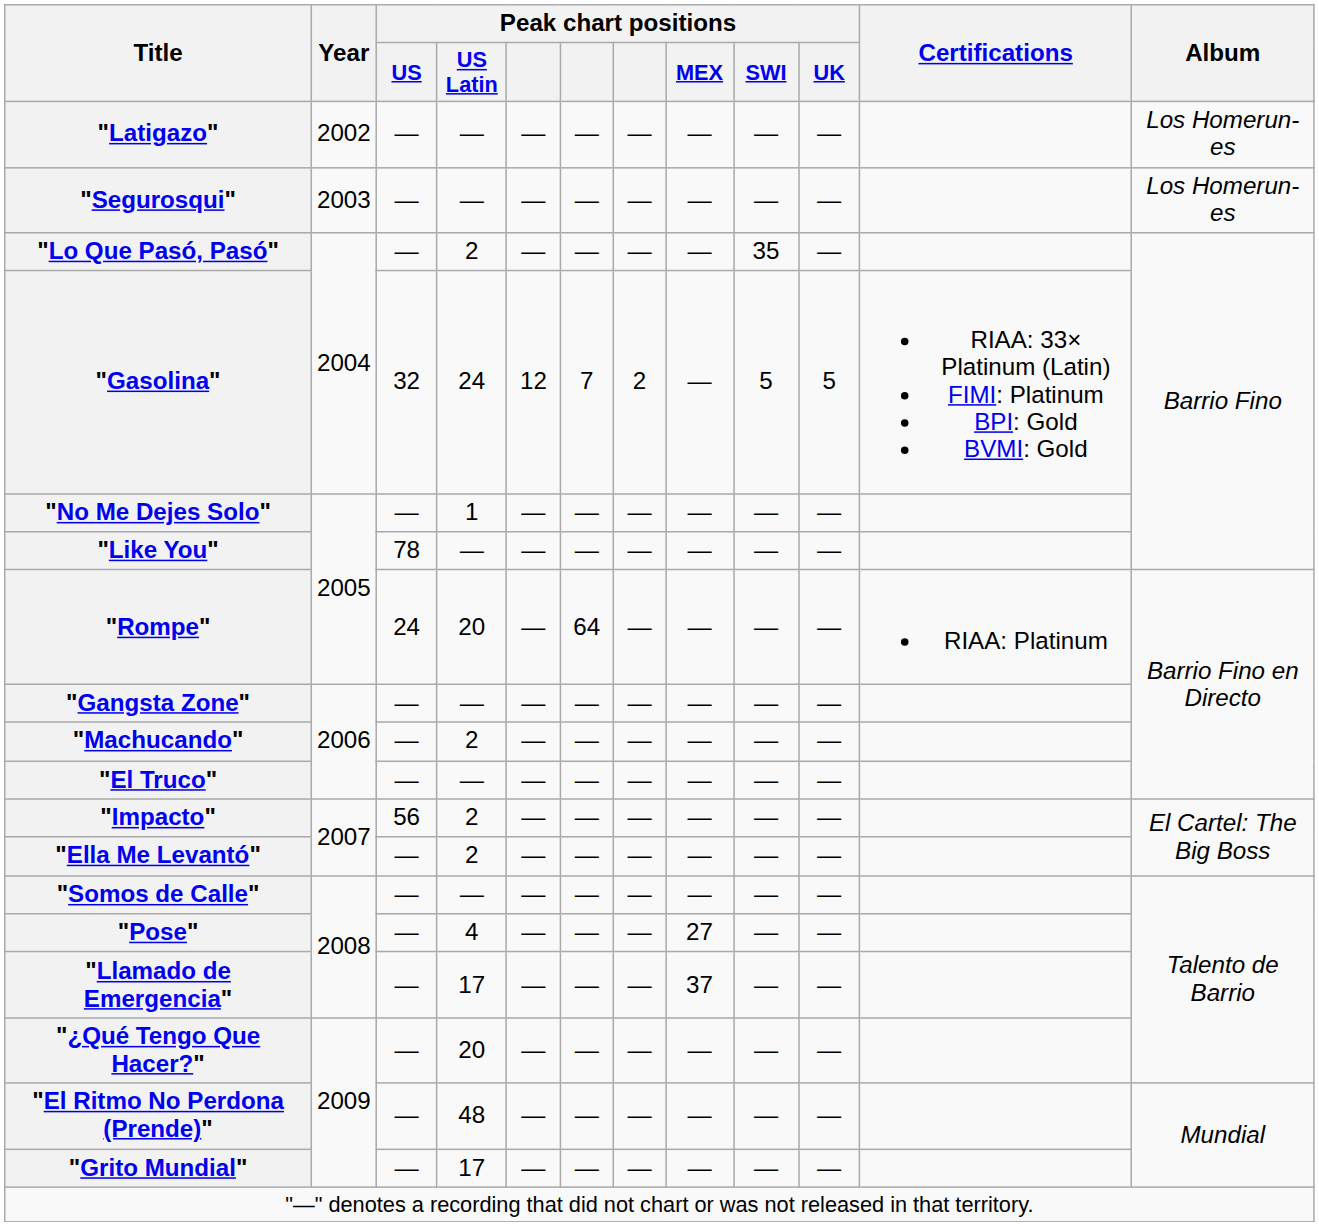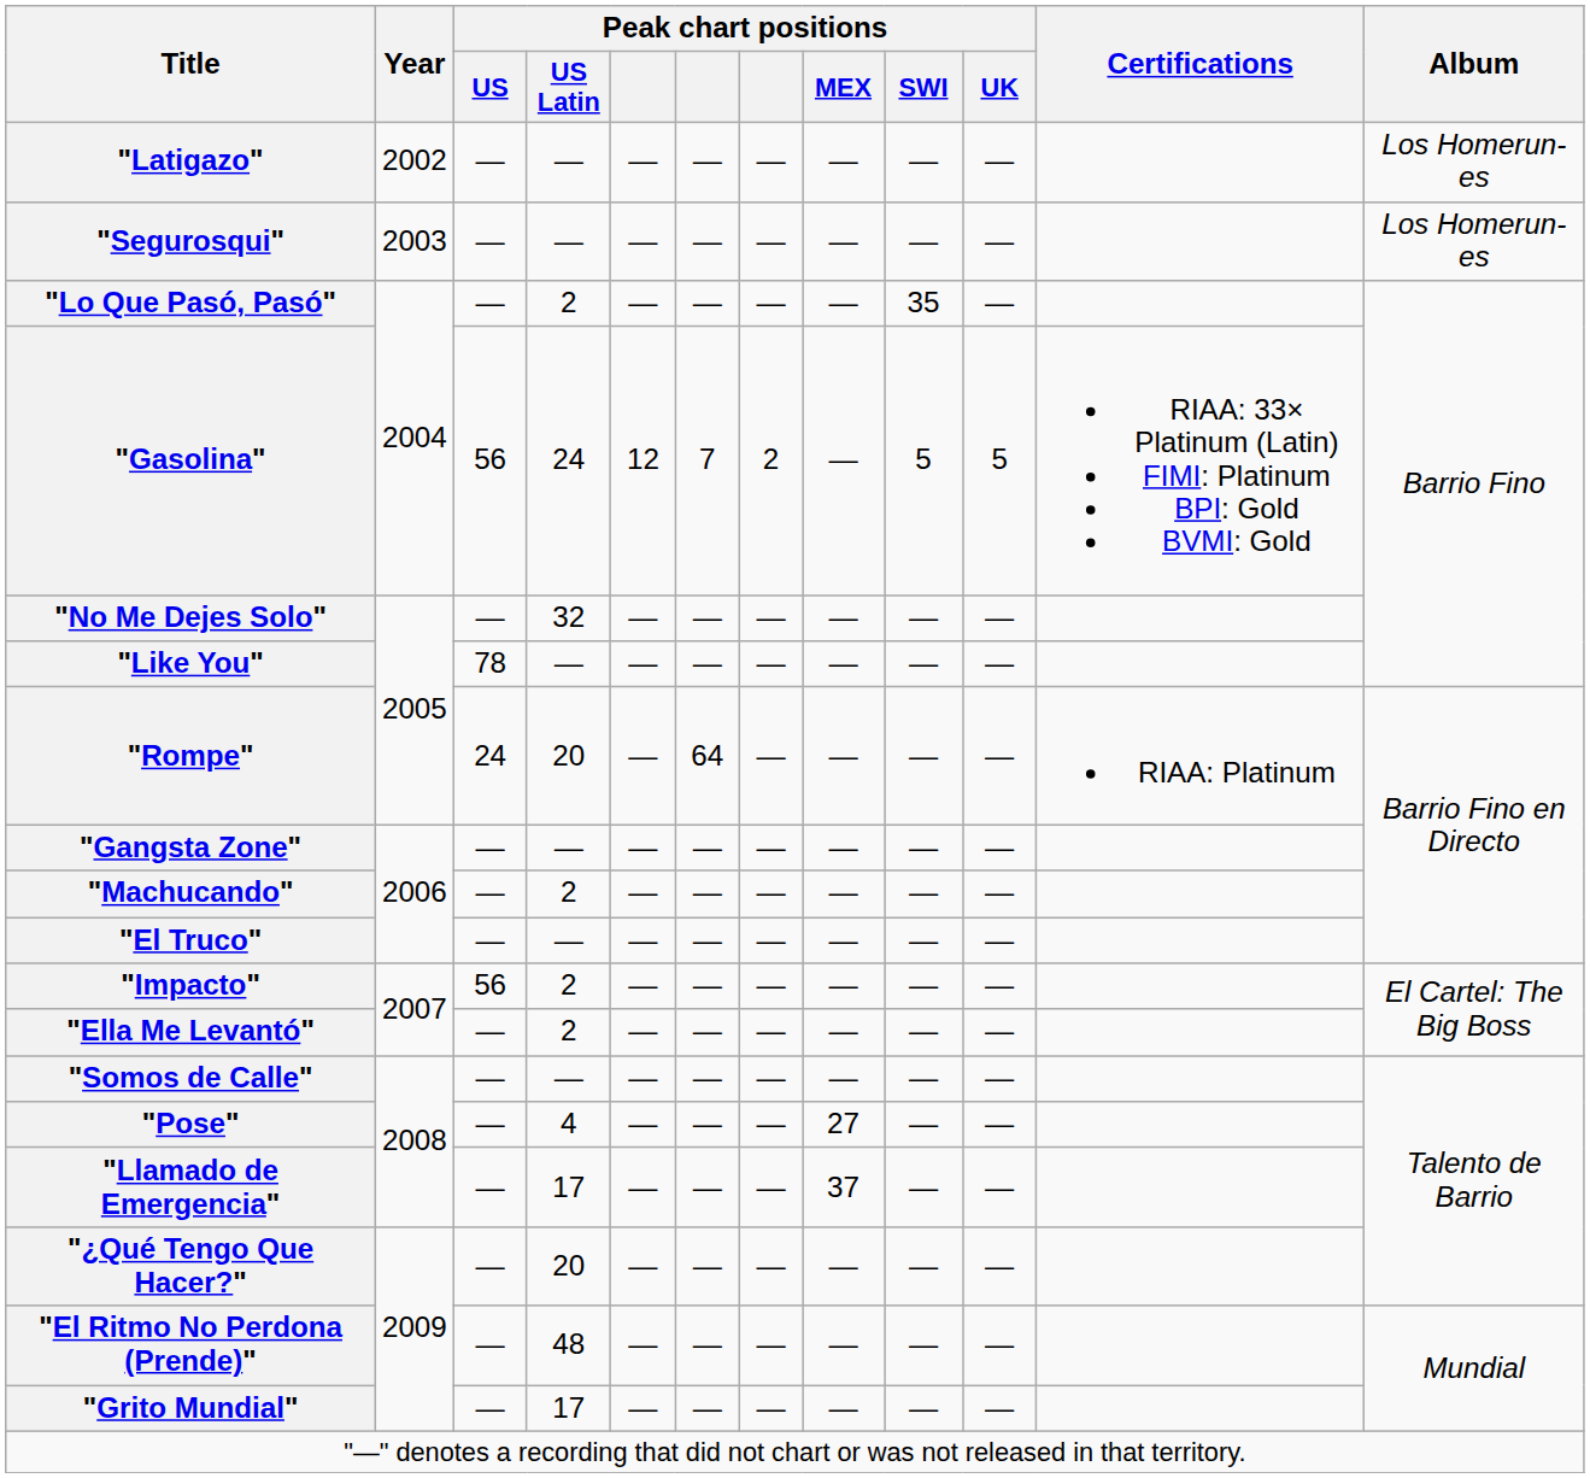 <table class="wikitable plainrowheaders" style="text-align:center;">
 <tr>
 <th scope="col" rowspan="2" style="width:16em;">Title</th>
 <th scope="col" rowspan="2" style="width:1em;">Year</th>
 <th scope="col" colspan="8">Peak chart positions</th>
 <th scope="col" rowspan="2" style="width:14em;"><a href='#'>Certifications</a></th>
 <th scope="col" rowspan="2" style="width:9em;">Album</th>
 </tr>
 <tr>
 <th scope="col" style="width:3em;font-size:90%;"><a href='#'>US</a><br></th>
 <th scope="col" style="width:3em;font-size:90%;"><a href='#'>US Latin</a><br></th>
 <th scope="col" style="width:2.5em;font-size:90%;"><a href='#'></a><br></th>
 <th scope="col" style="width:2.5em;font-size:90%;"><a href='#'></a><br></th>
 <th scope="col" style="width:2.5em;font-size:90%;"><a href='#'></a> <br></th>
 <th scope="col" style="width:3em;font-size:90%;"><a href='#'>MEX</a><br></th>
 <th scope="col" style="width:3em;font-size:90%;"><a href='#'>SWI</a><br></th>
 <th scope="col" style="width:3em;font-size:90%;"><a href='#'>UK</a><br></th>
 </tr>
 <tr>
 <th scope="row">"<a href='#'>Latigazo</a>"</th>
 <td>2002</td>
 <td>—</td>
 <td>—</td>
 <td>—</td>
 <td>—</td>
 <td>—</td>
 <td>—</td>
 <td>—</td>
 <td>—</td>
 <td></td>
 <td><em>Los Homerun-es</em></td>
 </tr>
 <tr>
 <th scope="row">"<a href='#'>Segurosqui</a>"</th>
 <td>2003</td>
 <td>—</td>
 <td>—</td>
 <td>—</td>
 <td>—</td>
 <td>—</td>
 <td>—</td>
 <td>—</td>
 <td>—</td>
 <td></td>
 <td><em>Los Homerun-es</em></td>
 </tr>
 <tr>
 <th scope="row">"<a href='#'>Lo Que Pasó, Pasó</a>"</th>
 <td rowspan="2">2004</td>
 <td>—</td>
 <td>2</td>
 <td>—</td>
 <td>—</td>
 <td>—</td>
 <td>—</td>
 <td>35</td>
 <td>—</td>
 <td></td>
 <td rowspan="4"><em>Barrio Fino</em></td>
 </tr>
 <tr>
 <th scope="row">"<a href='#'>Gasolina</a>"</th>
-<td>32</td>
+<td>56</td>
 <td>24</td>
 <td>12</td>
 <td>7</td>
 <td>2</td>
 <td>—</td>
 <td>5</td>
 <td>5</td>
 <td><br><ul><li>RIAA: 33× Platinum (Latin)</li><li><a href='#'>FIMI</a>: Platinum</li><li><a href='#'>BPI</a>: Gold</li><li><a href='#'>BVMI</a>: Gold</li></ul></td>
 </tr>
 <tr>
 <th scope="row">"<a href='#'>No Me Dejes Solo</a>"<br></th>
 <td rowspan="3">2005</td>
 <td>—</td>
-<td>1</td>
+<td>32</td>
 <td>—</td>
 <td>—</td>
 <td>—</td>
 <td>—</td>
 <td>—</td>
 <td>—</td>
 <td></td>
 </tr>
 <tr>
 <th scope="row">"<a href='#'>Like You</a>"</th>
 <td>78</td>
 <td>—</td>
 <td>—</td>
 <td>—</td>
 <td>—</td>
 <td>—</td>
 <td>—</td>
 <td>—</td>
 <td></td>
 </tr>
 <tr>
 <th scope="row">"<a href='#'>Rompe</a>"</th>
 <td>24</td>
 <td>20</td>
 <td>—</td>
 <td>64</td>
 <td>—</td>
 <td>—</td>
 <td>—</td>
 <td>—</td>
 <td><br><ul><li>RIAA: Platinum</li></ul></td>
 <td rowspan="4"><em>Barrio Fino en Directo</em></td>
 </tr>
 <tr>
 <th scope="row">"<a href='#'>Gangsta Zone</a>"<br></th>
 <td rowspan="3">2006</td>
 <td>—</td>
 <td>—</td>
 <td>—</td>
 <td>—</td>
 <td>—</td>
 <td>—</td>
 <td>—</td>
 <td>—</td>
 <td></td>
 </tr>
 <tr>
 <th scope="row">"<a href='#'>Machucando</a>"</th>
 <td>—</td>
 <td>2</td>
 <td>—</td>
 <td>—</td>
 <td>—</td>
 <td>—</td>
 <td>—</td>
 <td>—</td>
 <td></td>
 </tr>
 <tr>
 <th scope="row">"<a href='#'>El Truco</a>"</th>
 <td>—</td>
 <td>—</td>
 <td>—</td>
 <td>—</td>
 <td>—</td>
 <td>—</td>
 <td>—</td>
 <td>—</td>
 <td></td>
 </tr>
 <tr>
 <th scope="row">"<a href='#'>Impacto</a>"</th>
 <td rowspan="2">2007</td>
 <td>56</td>
 <td>2</td>
 <td>—</td>
 <td>—</td>
 <td>—</td>
 <td>—</td>
 <td>—</td>
 <td>—</td>
 <td></td>
 <td rowspan="2"><em>El Cartel: The Big Boss</em></td>
 </tr>
 <tr>
 <th scope="row">"<a href='#'>Ella Me Levantó</a>"</th>
 <td>—</td>
 <td>2</td>
 <td>—</td>
 <td>—</td>
 <td>—</td>
 <td>—</td>
 <td>—</td>
 <td>—</td>
 <td></td>
 </tr>
 <tr>
 <th scope="row">"<a href='#'>Somos de Calle</a>"</th>
 <td rowspan="3">2008</td>
 <td>—</td>
 <td>—</td>
 <td>—</td>
 <td>—</td>
 <td>—</td>
 <td>—</td>
 <td>—</td>
 <td>—</td>
 <td></td>
 <td rowspan="4"><em>Talento de Barrio</em></td>
 </tr>
 <tr>
 <th scope="row">"<a href='#'>Pose</a>"</th>
 <td>—</td>
 <td>4</td>
 <td>—</td>
 <td>—</td>
 <td>—</td>
 <td>27</td>
 <td>—</td>
 <td>—</td>
 <td></td>
 </tr>
 <tr>
 <th scope="row">"<a href='#'>Llamado de Emergencia</a>"</th>
 <td>—</td>
 <td>17</td>
 <td>—</td>
 <td>—</td>
 <td>—</td>
 <td>37</td>
 <td>—</td>
 <td>—</td>
 <td></td>
 </tr>
 <tr>
 <th scope="row">"<a href='#'>¿Qué Tengo Que Hacer?</a>"</th>
 <td rowspan="3">2009</td>
 <td>—</td>
 <td>20</td>
 <td>—</td>
 <td>—</td>
 <td>—</td>
 <td>—</td>
 <td>—</td>
 <td>—</td>
 <td></td>
 </tr>
 <tr>
 <th scope="row">"<a href='#'>El Ritmo No Perdona (Prende)</a>"</th>
 <td>—</td>
 <td>48</td>
 <td>—</td>
 <td>—</td>
 <td>—</td>
 <td>—</td>
 <td>—</td>
 <td>—</td>
 <td></td>
 <td rowspan="2"><em>Mundial</em></td>
 </tr>
 <tr>
 <th scope="row">"<a href='#'>Grito Mundial</a>"</th>
 <td>—</td>
 <td>17</td>
 <td>—</td>
 <td>—</td>
 <td>—</td>
 <td>—</td>
 <td>—</td>
 <td>—</td>
 <td></td>
 </tr>
 <tr>
 <td colspan="16" style="font-size:90%">"—" denotes a recording that did not chart or was not released in that territory.</td>
 </tr>
 </table>
